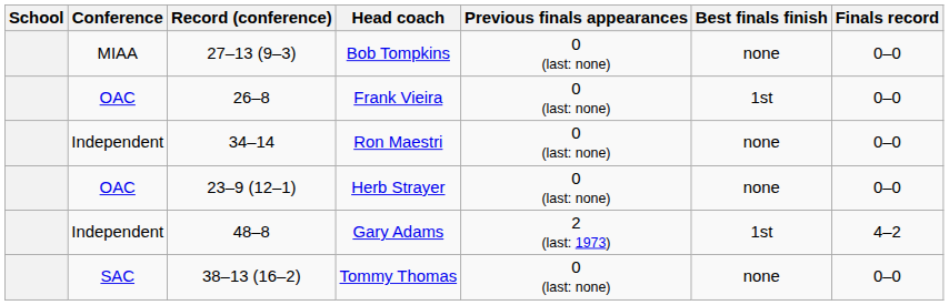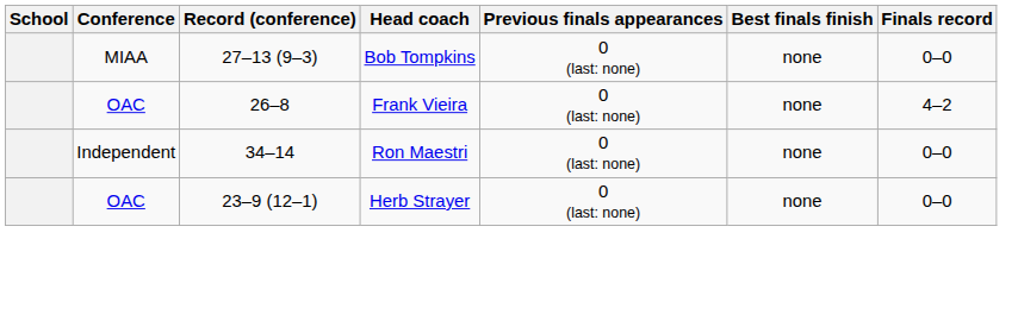 <table class="wikitable" style=text-align:center>
 <tr>
 <th>School</th>
 <th>Conference</th>
 <th>Record (conference)</th>
 <th>Head coach</th>
 <th>Previous finals appearances</th>
 <th>Best finals finish</th>
 <th>Finals record</th>
 </tr>
 <tr>
 <th scope="row" style="text-align:center"></th>
 <td>MIAA</td>
 <td>27–13 (9–3)</td>
 <td><a href='#'>Bob Tompkins</a></td>
 <td>0<br><small>(last: none)</small></td>
 <td>none</td>
 <td>0–0</td>
 </tr>
 <tr>
 <th scope="row" style="text-align:center"></th>
 <td><a href='#'>OAC</a></td>
 <td>26–8</td>
 <td><a href='#'>Frank Vieira</a></td>
 <td>0<br><small>(last: none)</small></td>
-<td>1st</td>
-<td>0–0</td>
+<td>none</td>
+<td>4–2</td>
 </tr>
 <tr>
 <th scope="row" style="text-align:center"></th>
 <td>Independent</td>
 <td>34–14</td>
 <td><a href='#'>Ron Maestri</a></td>
 <td>0<br><small>(last: none)</small></td>
 <td>none</td>
 <td>0–0</td>
 </tr>
 <tr>
 <th scope="row" style="text-align:center"></th>
 <td><a href='#'>OAC</a></td>
 <td>23–9 (12–1)</td>
 <td><a href='#'>Herb Strayer</a></td>
 <td>0<br><small>(last: none)</small></td>
 <td>none</td>
 <td>0–0</td>
 </tr>
-<tr>
-<th scope="row" style="text-align:center"></th>
-<td>Independent</td>
-<td>48–8</td>
-<td><a href='#'>Gary Adams</a></td>
-<td>2<br><small>(last: <a href='#'>1973</a>)</small></td>
-<td>1st</td>
-<td>4–2</td>
-</tr>
-<tr>
-<th scope="row" style="text-align:center"></th>
-<td><a href='#'>SAC</a></td>
-<td>38–13 (16–2)</td>
-<td><a href='#'>Tommy Thomas</a></td>
-<td>0<br><small>(last: none)</small></td>
-<td>none</td>
-<td>0–0</td>
-</tr>
 </table>
